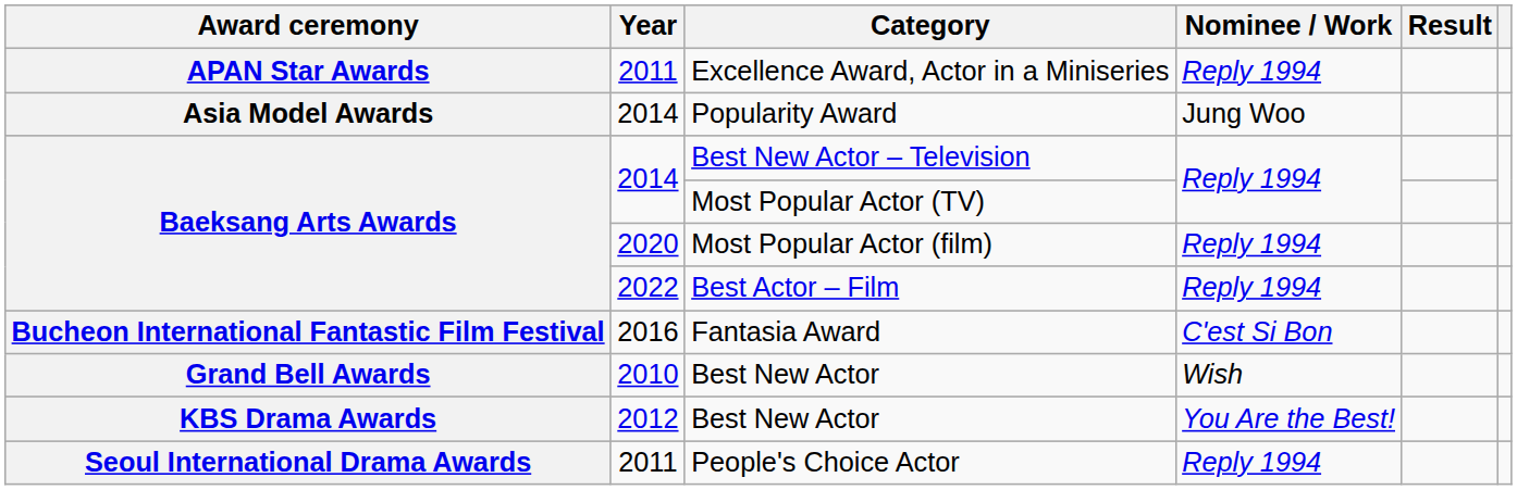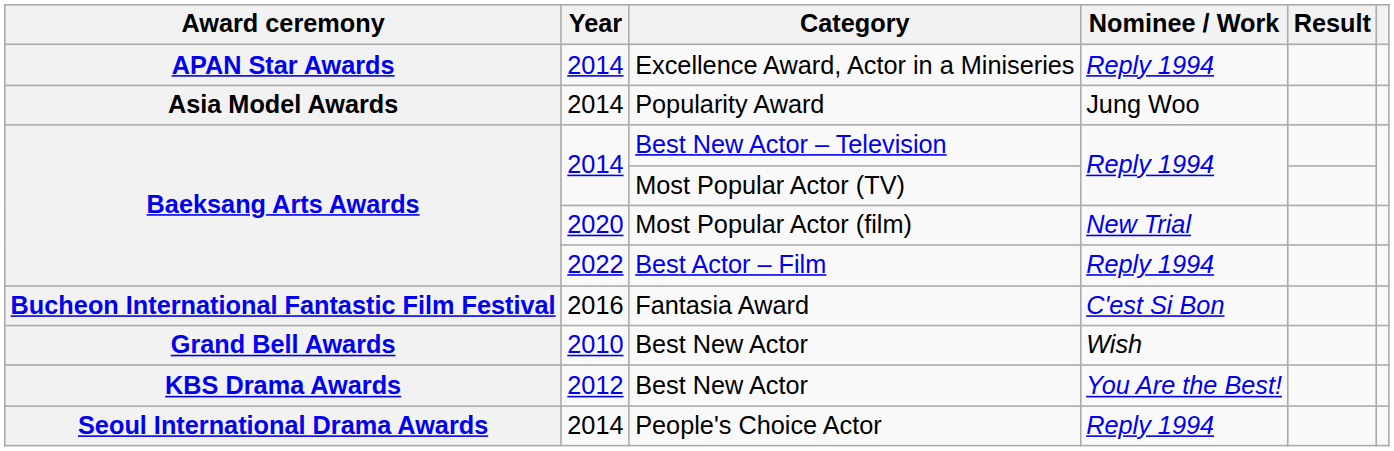 <table class="wikitable plainrowheaders sortable">
 <tr>
 <th scope="col">Award ceremony</th>
 <th scope="col">Year</th>
 <th scope="col">Category</th>
 <th scope="col">Nominee / Work</th>
 <th scope="col">Result</th>
 <th scope="col" class="unsortable"></th>
 </tr>
 <tr>
 <th scope="row"><a href='#'>APAN Star Awards</a></th>
-<td style="text-align:center"><a href='#'>2011</a></td>
+<td style="text-align:center"><a href='#'>2014</a></td>
 <td>Excellence Award, Actor in a Miniseries</td>
 <td><em><a href='#'>Reply 1994</a></em></td>
 <td></td>
 <td style="text-align:center"></td>
 </tr>
 <tr>
 <th scope="row">Asia Model Awards</th>
 <td style="text-align:center">2014</td>
 <td>Popularity Award</td>
 <td>Jung Woo</td>
 <td></td>
 <td style="text-align:center"></td>
 </tr>
 <tr>
 <th scope="row"  rowspan="4"><a href='#'>Baeksang Arts Awards</a></th>
 <td rowspan="2" style="text-align:center"><a href='#'>2014</a></td>
 <td><a href='#'>Best New Actor – Television</a></td>
 <td rowspan="2"><em><a href='#'>Reply 1994</a></em></td>
 <td></td>
 <td rowspan="2" style="text-align:center"></td>
 </tr>
 <tr>
 <td>Most Popular Actor (TV)</td>
 <td></td>
 </tr>
 <tr>
 <td style="text-align:center"><a href='#'>2020</a></td>
 <td>Most Popular Actor (film)</td>
-<td><em><a href='#'>Reply 1994</a></em></td>
+<td><em><a href='#'>New Trial</a></em></td>
 <td></td>
 <td style="text-align:center"></td>
 </tr>
 <tr>
 <td style="text-align:center"><a href='#'>2022</a></td>
 <td><a href='#'>Best Actor – Film</a></td>
 <td><em><a href='#'>Reply 1994</a></em></td>
 <td></td>
 <td style="text-align:center"></td>
 </tr>
 <tr>
 <th scope="row"><a href='#'>Bucheon International Fantastic Film Festival</a></th>
 <td style="text-align:center">2016</td>
 <td>Fantasia Award</td>
 <td><em><a href='#'>C'est Si Bon</a></em></td>
 <td></td>
 <td style="text-align:center"></td>
 </tr>
 <tr>
 <th scope="row"><a href='#'>Grand Bell Awards</a></th>
 <td style="text-align:center"><a href='#'>2010</a></td>
 <td>Best New Actor</td>
 <td><em>Wish</em></td>
 <td></td>
 <td style="text-align:center"></td>
 </tr>
 <tr>
 <th scope="row"><a href='#'>KBS Drama Awards</a></th>
 <td style="text-align:center"><a href='#'>2012</a></td>
 <td>Best New Actor</td>
 <td><em><a href='#'>You Are the Best!</a></em></td>
 <td></td>
 <td style="text-align:center"></td>
 </tr>
 <tr>
 <th scope="row"><a href='#'>Seoul International Drama Awards</a></th>
-<td style="text-align:center">2011</td>
+<td style="text-align:center">2014</td>
 <td>People's Choice Actor</td>
 <td><em><a href='#'>Reply 1994</a></em></td>
 <td></td>
 </tr>
 </table>
